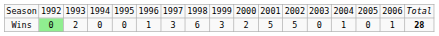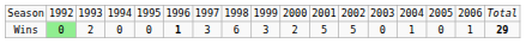 <table class="wikitable sortable">
 <tr>
 <td>Season</td>
 <td>1992</td>
 <td>1993</td>
 <td>1994</td>
 <td>1995</td>
 <td>1996</td>
 <td>1997</td>
 <td>1998</td>
 <td>1999</td>
 <td>2000</td>
 <td>2001</td>
 <td>2002</td>
 <td>2003</td>
 <td>2004</td>
 <td>2005</td>
 <td>2006</td>
 <td><em>Total</em></td>
 </tr>
 <tr align=center>
 <td>Wins</td>
 <td style="background: lightgreen;">0</td>
 <td>2</td>
 <td>0</td>
 <td>0</td>
-<td>1</td>
+<td><strong>1</strong></td>
 <td>3</td>
 <td>6</td>
 <td>3</td>
 <td>2</td>
 <td>5</td>
 <td>5</td>
 <td>0</td>
 <td>1</td>
 <td>0</td>
 <td>1</td>
-<td><strong>28</strong></td>
+<td><strong>29</strong></td>
 </tr>
 </table>
